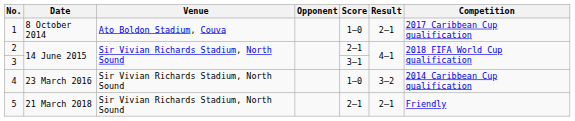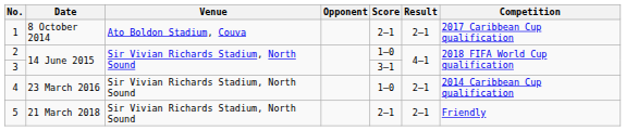 <table class="wikitable sortable">
 <tr>
 <th scope="col">No.</th>
 <th scope="col">Date</th>
 <th scope="col">Venue</th>
 <th scope="col">Opponent</th>
 <th scope="col">Score</th>
 <th scope="col">Result</th>
 <th scope="col">Competition</th>
 </tr>
 <tr>
 <td style="text-align:center">1</td>
 <td>8 October 2014</td>
 <td><a href='#'>Ato Boldon Stadium</a>, <a href='#'>Couva</a></td>
 <td></td>
-<td style="text-align:center">1–0</td>
+<td style="text-align:center">2–1</td>
 <td style="text-align:center">2–1</td>
 <td><a href='#'>2017 Caribbean Cup qualification</a></td>
 </tr>
 <tr>
 <td style="text-align:center">2</td>
 <td rowspan=2>14 June 2015</td>
 <td rowspan=2><a href='#'>Sir Vivian Richards Stadium</a>, <a href='#'>North Sound</a></td>
 <td rowspan=2></td>
-<td style="text-align:center">2–1</td>
+<td style="text-align:center">1–0</td>
 <td rowspan=2 style="text-align:center">4–1</td>
 <td rowspan=2><a href='#'>2018 FIFA World Cup qualification</a></td>
 </tr>
 <tr>
 <td style="text-align:center">3</td>
 <td style="text-align:center">3–1</td>
 </tr>
 <tr>
 <td style="text-align:center">4</td>
 <td>23 March 2016</td>
 <td>Sir Vivian Richards Stadium, North Sound</td>
 <td></td>
 <td style="text-align:center">1–0</td>
-<td style="text-align:center">3–2</td>
+<td style="text-align:center">2–1</td>
 <td><a href='#'>2014 Caribbean Cup qualification</a></td>
 </tr>
 <tr>
 <td style="text-align:center">5</td>
 <td>21 March 2018</td>
 <td>Sir Vivian Richards Stadium, North Sound</td>
 <td></td>
 <td style="text-align:center">2–1</td>
 <td style="text-align:center">2–1</td>
 <td><a href='#'>Friendly</a></td>
 </tr>
 </table>
